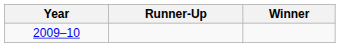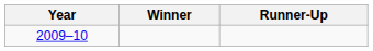 <table class="wikitable" width="50%">
 <tr bgcolor=#efefef>
 <th>Year</th>
+<th>Winner</th>
 <th>Runner-Up</th>
-<th>Winner</th>
 </tr>
 <tr align=center>
 <td><a href='#'>2009–10</a></td>
+<td><strong></strong></td>
 <td></td>
-<td><strong></strong></td>
 </tr>
 </table>
